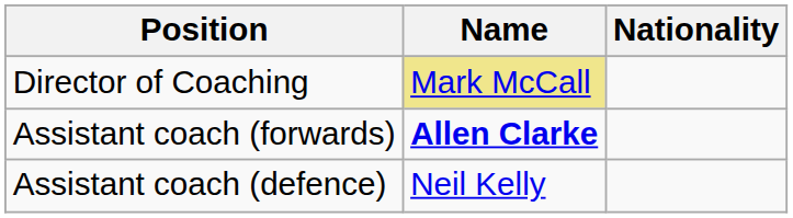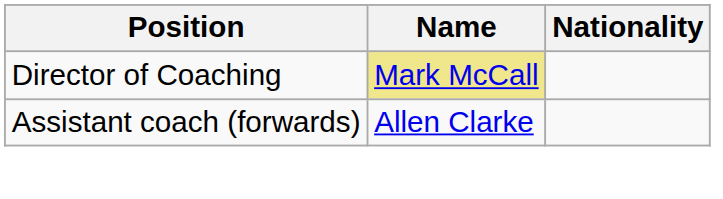 <table class="wikitable">
 <tr>
 <th>Position</th>
 <th>Name</th>
 <th>Nationality</th>
 </tr>
 <tr>
 <td>Director of Coaching</td>
 <td style="background: khaki;"><a href='#'>Mark McCall</a></td>
 <td></td>
 </tr>
 <tr>
 <td>Assistant coach (forwards)</td>
-<td><strong><a href='#'>Allen Clarke</a></strong></td>
-<td></td>
-</tr>
-<tr>
-<td>Assistant coach (defence)</td>
-<td><a href='#'>Neil Kelly</a></td>
+<td><a href='#'>Allen Clarke</a></td>
 <td></td>
 </tr>
 </table>
